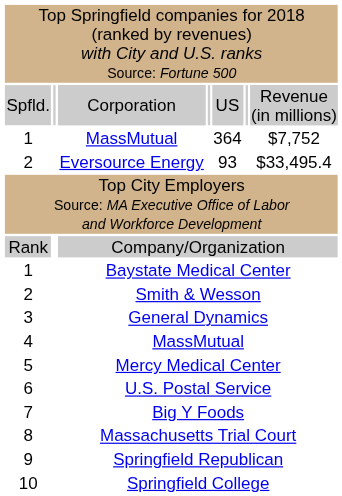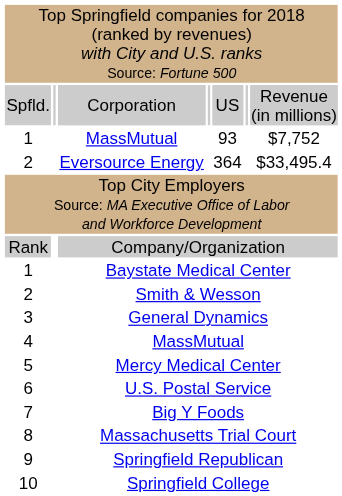 <table class="toc" style="float:left; font-size:90%; text-align:center; margin:1em;">
 <tr>
 <td colspan="7" style="background:tan;">Top Springfield companies for 2018<br>(ranked by revenues)<br><em>with City and U.S. ranks</em><br><small>Source: <em>Fortune 500</em></small></td>
 </tr>
 <tr style="background:#ccc;">
 <td>Spfld.</td>
 <td></td>
 <td style="background:#ccc;">Corporation</td>
 <td></td>
 <td style="background:#ccc;">US</td>
 <td></td>
 <td style="background:#ccc;">Revenue<br>(in millions)</td>
 </tr>
 <tr>
 <td>1</td>
 <td></td>
 <td><a href='#'>MassMutual</a></td>
 <td></td>
-<td>364</td>
+<td>93</td>
 <td></td>
 <td>$7,752</td>
 </tr>
 <tr>
 <td>2</td>
 <td></td>
 <td><a href='#'>Eversource Energy</a></td>
 <td></td>
-<td>93</td>
+<td>364</td>
 <td></td>
 <td>$33,495.4</td>
 </tr>
 <tr>
 <td colspan=7 style="background:tan;">Top City Employers<br><small>Source: <em>MA Executive Office of Labor<br> and Workforce Development</em></small></td>
 </tr>
 <tr>
 <td style="background:#ccc;">Rank</td>
 <td></td>
 <td colspan="5" style="background:#ccc;">Company/Organization</td>
 <td></td>
 </tr>
 <tr>
 <td>1</td>
 <td></td>
 <td colspan=5><a href='#'>Baystate Medical Center</a></td>
 </tr>
 <tr>
 <td>2</td>
 <td></td>
 <td colspan=5><a href='#'>Smith & Wesson</a></td>
 </tr>
 <tr>
 <td>3</td>
 <td></td>
 <td colspan=5><a href='#'>General Dynamics</a></td>
 </tr>
 <tr>
 <td>4</td>
 <td></td>
 <td colspan=5><a href='#'>MassMutual</a></td>
 </tr>
 <tr>
 <td>5</td>
 <td></td>
 <td colspan=5><a href='#'>Mercy Medical Center</a></td>
 </tr>
 <tr>
 <td>6</td>
 <td></td>
 <td colspan=5><a href='#'>U.S. Postal Service</a></td>
 </tr>
 <tr>
 <td>7</td>
 <td></td>
 <td colspan=5><a href='#'>Big Y Foods</a></td>
 </tr>
 <tr>
 <td>8</td>
 <td></td>
 <td colspan=5><a href='#'>Massachusetts Trial Court</a></td>
 </tr>
 <tr>
 <td>9</td>
 <td></td>
 <td colspan=5><a href='#'>Springfield Republican</a></td>
 </tr>
 <tr>
 <td>10</td>
 <td></td>
 <td colspan=5><a href='#'>Springfield College</a></td>
 </tr>
 </table>
